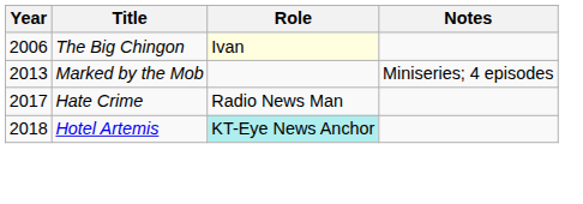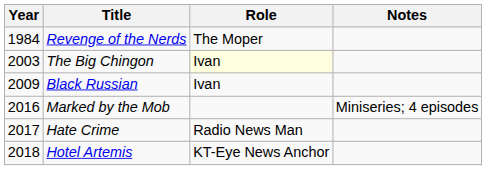 <table class="wikitable sortable plainrowheaders" style="white-space:nowrap">
 <tr>
 <th>Year</th>
 <th>Title</th>
 <th>Role</th>
 <th>Notes</th>
 </tr>
 <tr>
-<td>2006</td>
+<td>1984</td>
+<td><em><a href='#'>Revenge of the Nerds</a></em></td>
+<td>The Moper</td>
+<td></td>
+</tr>
+<tr>
+<td>2003</td>
 <td><em>The Big Chingon</em></td>
 <td style="background: lightyellow;">Ivan</td>
 <td></td>
 </tr>
 <tr>
-<td>2013</td>
+<td>2009</td>
+<td><em><a href='#'>Black Russian</a></em></td>
+<td>Ivan</td>
+<td></td>
+</tr>
+<tr>
+<td>2016</td>
 <td><em>Marked by the Mob</em></td>
 <td></td>
 <td>Miniseries; 4 episodes</td>
 </tr>
 <tr>
 <td>2017</td>
 <td><em>Hate Crime</em></td>
 <td>Radio News Man</td>
 <td></td>
 </tr>
 <tr>
 <td>2018</td>
 <td><em><a href='#'>Hotel Artemis</a></em></td>
-<td style="background: paleturquoise;">KT-Eye News Anchor</td>
+<td>KT-Eye News Anchor</td>
 <td></td>
 </tr>
 </table>
